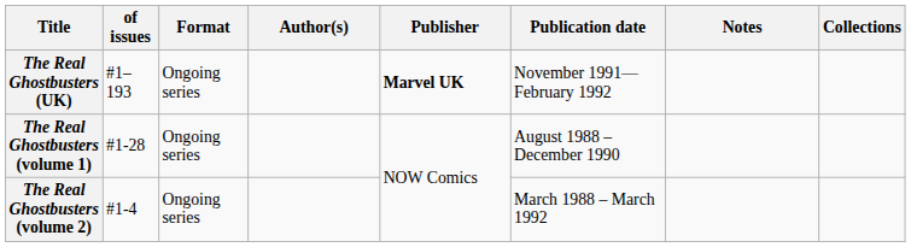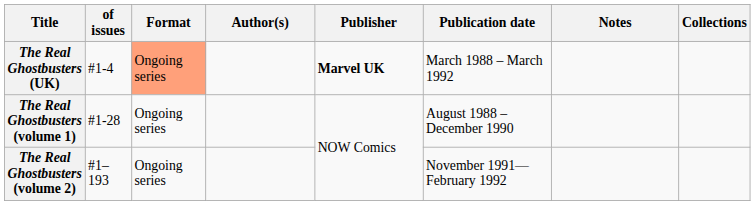 <table class="wikitable">
 <tr>
 <th>Title</th>
 <th style="width:40pt"> of issues</th>
 <th style="width:75pt">Format</th>
 <th style="width:125pt">Author(s)</th>
 <th style="width:125pt">Publisher</th>
 <th style="width:150pt">Publication date</th>
 <th style="width:175pt">Notes</th>
 <th>Collections</th>
 </tr>
 <tr>
 <th><em>The Real Ghostbusters</em> (UK)</th>
-<td>#1–193</td>
-<td>Ongoing series</td>
+<td>#1-4</td>
+<td style="background: lightsalmon;">Ongoing series</td>
 <td></td>
 <td><strong>Marvel UK</strong></td>
-<td>November 1991—February 1992</td>
+<td>March 1988 – March 1992</td>
 <td></td>
 <td></td>
 </tr>
 <tr>
 <th><em>The Real Ghostbusters</em> (volume 1)</th>
 <td>#1-28</td>
 <td>Ongoing series</td>
 <td></td>
 <td rowspan="2">NOW Comics</td>
 <td>August 1988 – December 1990</td>
 <td></td>
 <td></td>
 </tr>
 <tr>
 <th><em>The Real Ghostbusters</em> (volume 2)</th>
-<td>#1-4</td>
+<td>#1–193</td>
 <td>Ongoing series</td>
 <td></td>
-<td>March 1988 – March 1992</td>
+<td>November 1991—February 1992</td>
 <td></td>
 <td></td>
 </tr>
 </table>
